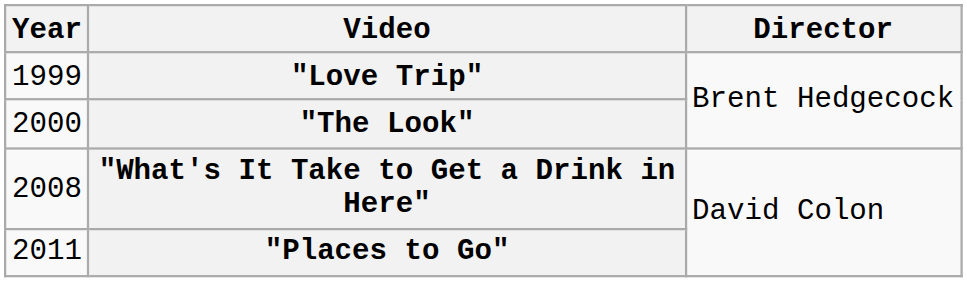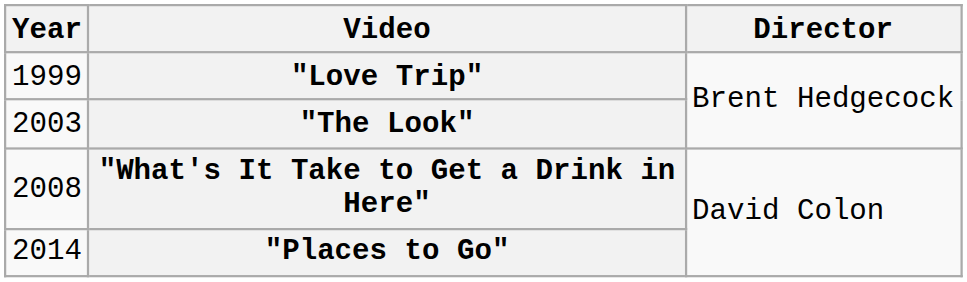 <table class="wikitable plainrowheaders">
 <tr>
 <th>Year</th>
 <th style="width:20em;">Video</th>
 <th>Director</th>
 </tr>
 <tr>
 <td>1999</td>
 <th scope="row">"Love Trip"</th>
 <td rowspan="2">Brent Hedgecock</td>
 </tr>
 <tr>
-<td>2000</td>
+<td>2003</td>
 <th scope="row">"The Look"</th>
 </tr>
 <tr>
 <td>2008</td>
 <th scope="row">"What's It Take to Get a Drink in Here"</th>
 <td rowspan="2">David Colon</td>
 </tr>
 <tr>
-<td>2011</td>
+<td>2014</td>
 <th scope="row">"Places to Go"</th>
 </tr>
 </table>
